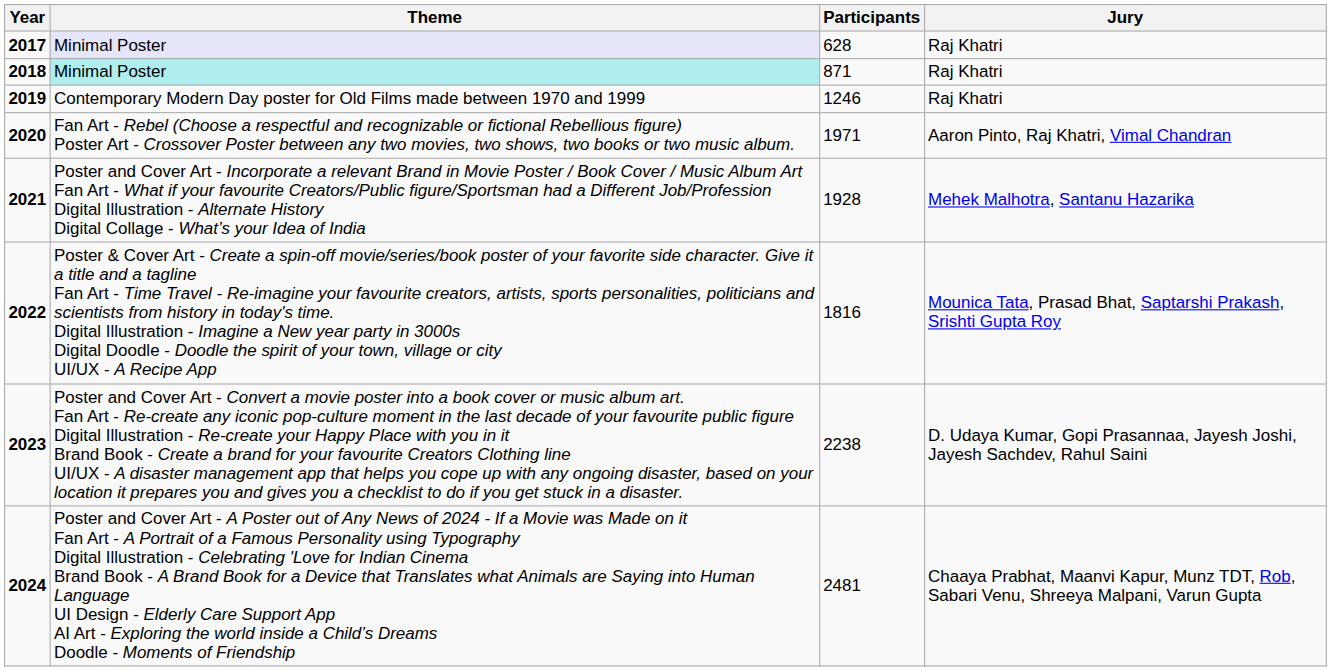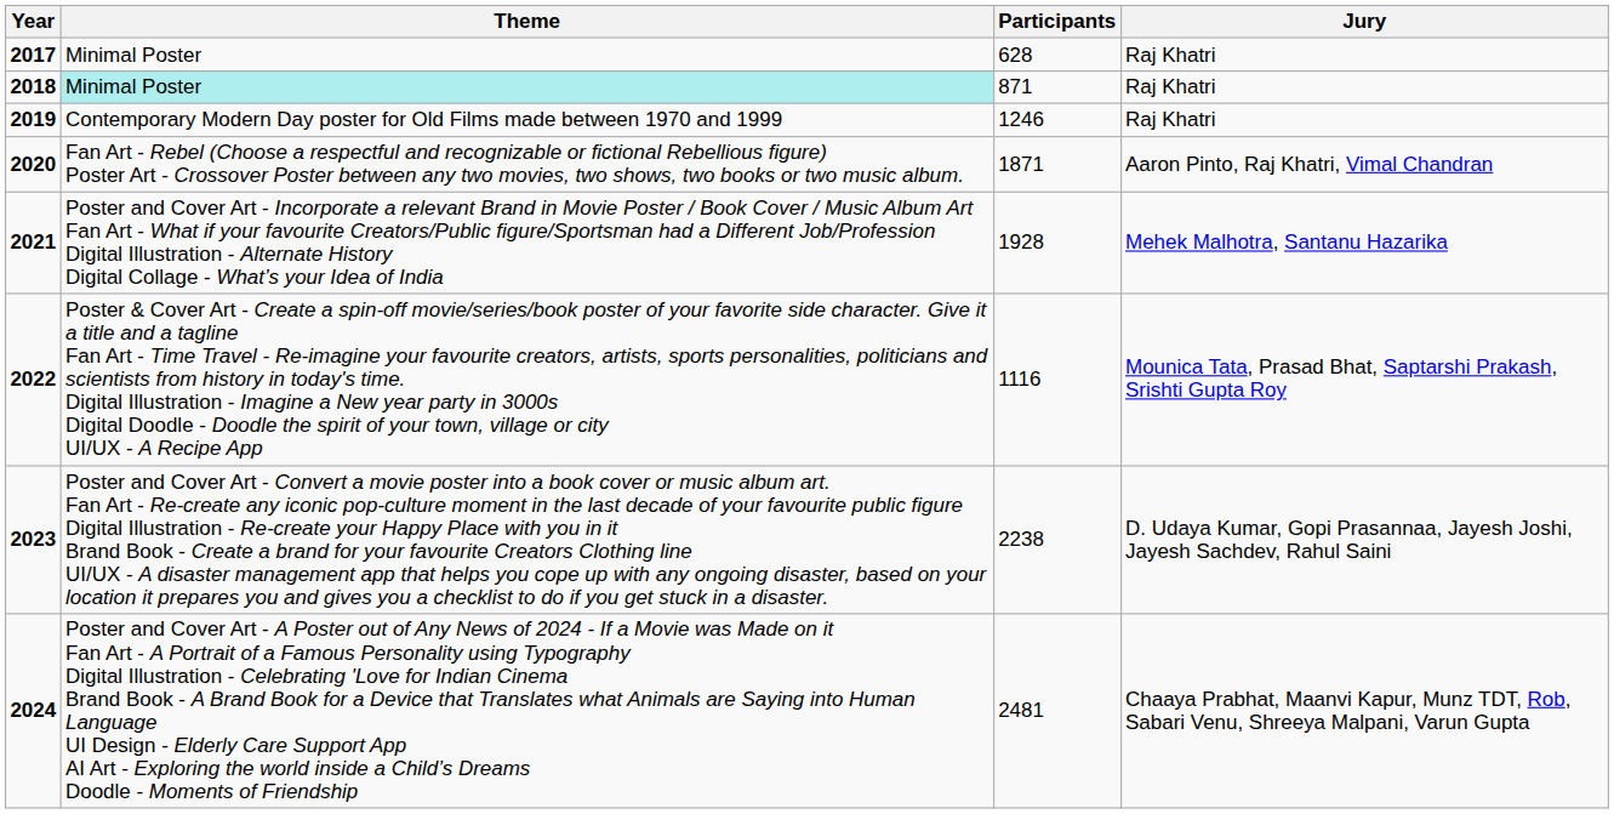 <table class="wikitable">
 <tr>
 <th>Year</th>
 <th>Theme</th>
 <th>Participants</th>
 <th>Jury</th>
 </tr>
 <tr>
 <td><strong>2017</strong></td>
-<td style="background: lavender;">Minimal Poster</td>
+<td>Minimal Poster</td>
 <td>628</td>
 <td>Raj Khatri</td>
 </tr>
 <tr>
 <td><strong>2018</strong></td>
 <td style="background: paleturquoise;">Minimal Poster</td>
 <td>871</td>
 <td>Raj Khatri</td>
 </tr>
 <tr>
 <td><strong>2019</strong></td>
 <td>Contemporary Modern Day poster for Old Films made between 1970 and 1999</td>
 <td>1246</td>
 <td>Raj Khatri</td>
 </tr>
 <tr>
 <td><strong>2020</strong></td>
 <td>Fan Art - <em>Rebel (Choose a respectful and recognizable or fictional Rebellious figure)</em><br>Poster Art - <em>Crossover Poster between any two movies, two shows, two books or two music album.</em></td>
-<td>1971</td>
+<td>1871</td>
 <td>Aaron Pinto, Raj Khatri, <a href='#'>Vimal Chandran</a></td>
 </tr>
 <tr>
 <td><strong>2021</strong></td>
 <td>Poster and Cover Art - <em>Incorporate a relevant Brand in Movie Poster / Book Cover / Music Album Art</em><br>Fan Art - <em>What if your favourite Creators/Public figure/Sportsman had a Different Job/Profession</em><br>Digital Illustration - <em>Alternate History</em><br>Digital Collage - <em>What’s your Idea of India</em></td>
 <td>1928</td>
 <td><a href='#'>Mehek Malhotra</a>, <a href='#'>Santanu Hazarika</a></td>
 </tr>
 <tr>
 <td><strong>2022</strong></td>
 <td>Poster & Cover Art - <em>Create a spin-off movie/series/book poster of your favorite side character. Give it a title and a tagline</em><br>Fan Art - <em>Time Travel - Re-imagine your favourite creators, artists, sports personalities, politicians and scientists from history in today's time.</em><br>Digital Illustration - <em>Imagine a New year party in 3000s</em><br>Digital Doodle - <em>Doodle the spirit of your town, village or city</em><br>UI/UX - <em>A Recipe App</em></td>
-<td>1816</td>
+<td>1116</td>
 <td><a href='#'>Mounica Tata</a>, Prasad Bhat, <a href='#'>Saptarshi Prakash</a>, <a href='#'>Srishti Gupta Roy</a></td>
 </tr>
 <tr>
 <td><strong>2023</strong></td>
 <td>Poster and Cover Art - <em>Convert a movie poster into a book cover or music album art.</em><br>Fan Art - <em>Re-create any iconic pop-culture moment in the last decade of your favourite public figure</em><br>Digital Illustration - <em>Re-create your Happy Place with you in it</em><br>Brand Book - <em>Create a brand for your favourite Creators Clothing line</em><br>UI/UX - <em>A disaster management app that helps you cope up with any ongoing disaster, based on your location it prepares you and gives you a checklist to do if you get stuck in a disaster.</em></td>
 <td>2238</td>
 <td>D. Udaya Kumar, Gopi Prasannaa, Jayesh Joshi, Jayesh Sachdev, Rahul Saini</td>
 </tr>
 <tr>
 <td><strong>2024</strong></td>
 <td>Poster and Cover Art - <em>A Poster out of Any News of 2024 - If a Movie was Made on it</em><br>Fan Art - <em>A Portrait of a Famous Personality using Typography</em><br>Digital Illustration - <em>Celebrating 'Love for Indian Cinema</em><br>Brand Book - <em>A Brand Book for a Device that Translates what Animals are Saying into Human Language</em><br>UI Design - <em>Elderly Care Support App</em><br>AI Art - <em>Exploring the world inside a Child’s Dreams</em><br>Doodle - <em>Moments of Friendship</em></td>
 <td>2481</td>
 <td>Chaaya Prabhat, Maanvi Kapur, Munz TDT, <a href='#'>Rob</a>, Sabari Venu, Shreeya Malpani, Varun Gupta</td>
 </tr>
 </table>
